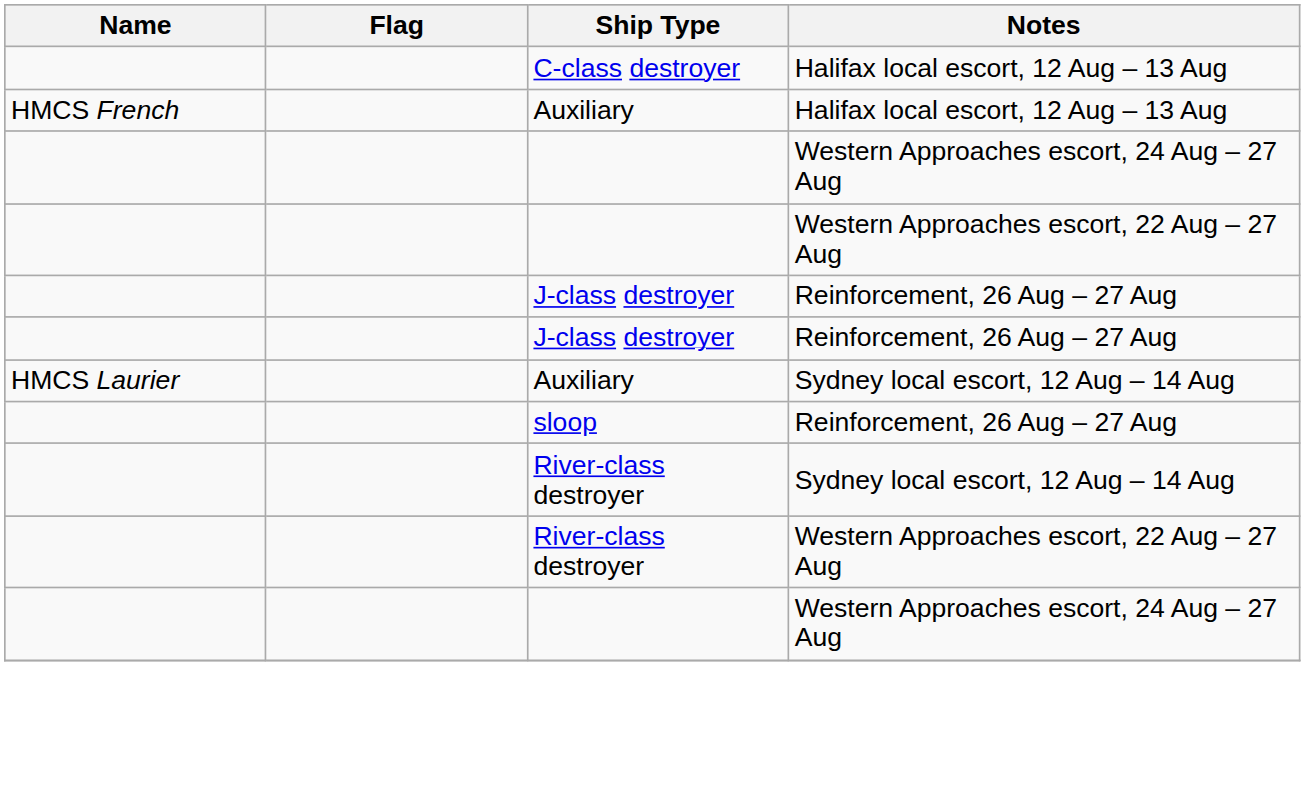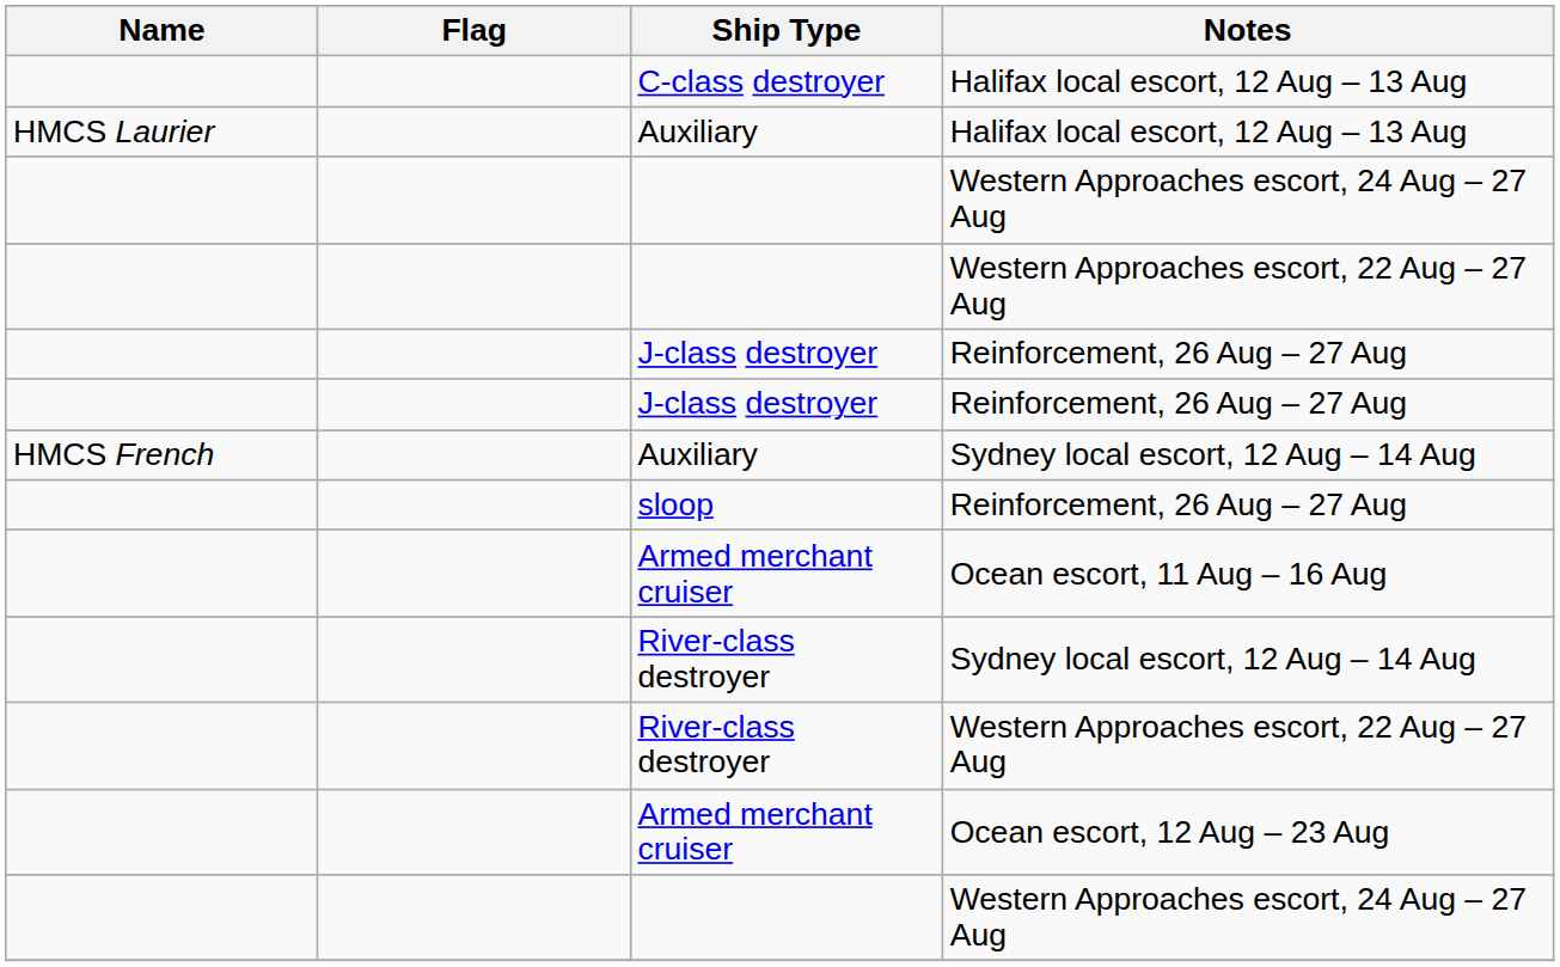 <table class="wikitable sortable">
 <tr>
 <th scope="col" width="150px">Name</th>
 <th scope="col" width="150px">Flag</th>
 <th scope="col" width="150px">Ship Type</th>
 <th scope="col" width="300px">Notes</th>
 </tr>
 <tr>
 <td align="left"></td>
 <td align="left"></td>
 <td align="left"><a href='#'>C-class</a> <a href='#'>destroyer</a></td>
 <td align="left">Halifax local escort, 12 Aug – 13 Aug</td>
 </tr>
 <tr>
-<td align="left">HMCS <em>French</em></td>
+<td align="left">HMCS <em>Laurier</em></td>
 <td align="left"></td>
 <td align="left">Auxiliary</td>
 <td align="left">Halifax local escort, 12 Aug – 13 Aug</td>
 </tr>
 <tr>
 <td align="left"></td>
 <td align="left"></td>
 <td align="left"></td>
 <td align="left">Western Approaches escort, 24 Aug – 27 Aug</td>
 </tr>
 <tr>
 <td align="left"></td>
 <td align="left"></td>
 <td align="left"></td>
 <td align="left">Western Approaches escort, 22 Aug – 27 Aug</td>
 </tr>
 <tr>
 <td align="left"></td>
 <td align="left"></td>
 <td align="left"><a href='#'>J-class</a> <a href='#'>destroyer</a></td>
 <td align="left">Reinforcement, 26 Aug – 27 Aug</td>
 </tr>
 <tr>
 <td align="left"></td>
 <td align="left"></td>
 <td align="left"><a href='#'>J-class</a> <a href='#'>destroyer</a></td>
 <td align="left">Reinforcement, 26 Aug – 27 Aug</td>
 </tr>
 <tr>
-<td align="left">HMCS <em>Laurier</em></td>
+<td align="left">HMCS <em>French</em></td>
 <td align="left"></td>
 <td align="left">Auxiliary</td>
 <td align="left">Sydney local escort, 12 Aug – 14 Aug</td>
 </tr>
 <tr>
 <td align="left"></td>
 <td align="left"></td>
 <td align="left"> <a href='#'>sloop</a></td>
 <td align="left">Reinforcement, 26 Aug – 27 Aug</td>
+</tr>
+<tr>
+<td align="left"></td>
+<td align="left"></td>
+<td align="left"><a href='#'>Armed merchant cruiser</a></td>
+<td align="left">Ocean escort, 11 Aug – 16 Aug</td>
 </tr>
 <tr>
 <td align="left"></td>
 <td align="left"></td>
 <td align="left"><a href='#'>River-class</a> destroyer</td>
 <td align="left">Sydney local escort, 12 Aug – 14 Aug</td>
 </tr>
 <tr>
 <td align="left"></td>
 <td align="left"></td>
 <td align="left"><a href='#'>River-class</a> destroyer</td>
 <td align="left">Western Approaches escort, 22 Aug – 27 Aug</td>
 </tr>
 <tr>
 <td align="left"></td>
 <td align="left"></td>
+<td align="left"><a href='#'>Armed merchant cruiser</a></td>
+<td align="left">Ocean escort, 12 Aug – 23 Aug</td>
+</tr>
+<tr>
+<td align="left"></td>
+<td align="left"></td>
 <td align="left"></td>
 <td align="left">Western Approaches escort, 24 Aug – 27 Aug</td>
 </tr>
 <tr>
 </tr>
 </table>
